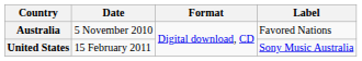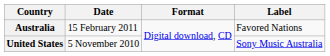 <table class="wikitable plainrowheaders">
 <tr>
 <th scope="col">Country</th>
 <th scope="col">Date</th>
 <th scope="col">Format</th>
 <th scope="col">Label</th>
 </tr>
 <tr>
 <th scope="row">Australia</th>
-<td>5 November 2010</td>
+<td>15 February 2011</td>
 <td rowspan="2"><a href='#'>Digital download</a>, <a href='#'>CD</a></td>
 <td>Favored Nations</td>
 </tr>
 <tr>
 <th scope="row">United States</th>
-<td>15 February 2011</td>
+<td>5 November 2010</td>
 <td><a href='#'>Sony Music Australia</a></td>
 </tr>
 </table>
